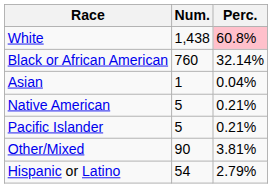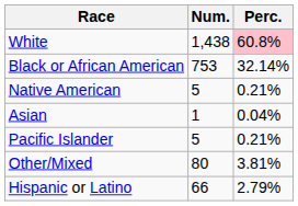 <table class="wikitable">
 <tr>
 <th>Race</th>
 <th>Num.</th>
 <th>Perc.</th>
 </tr>
 <tr>
 <td><a href='#'>White</a></td>
 <td>1,438</td>
 <td style="background: pink;">60.8%</td>
 </tr>
 <tr>
 <td><a href='#'>Black or African American</a></td>
-<td>760</td>
+<td>753</td>
 <td>32.14%</td>
+</tr>
+<tr>
+<td><a href='#'>Native American</a></td>
+<td>5</td>
+<td>0.21%</td>
 </tr>
 <tr>
 <td><a href='#'>Asian</a></td>
 <td>1</td>
 <td>0.04%</td>
-</tr>
-<tr>
-<td><a href='#'>Native American</a></td>
-<td>5</td>
-<td>0.21%</td>
 </tr>
 <tr>
 <td><a href='#'>Pacific Islander</a></td>
 <td>5</td>
 <td>0.21%</td>
 </tr>
 <tr>
 <td><a href='#'>Other/Mixed</a></td>
-<td>90</td>
+<td>80</td>
 <td>3.81%</td>
 </tr>
 <tr>
 <td><a href='#'>Hispanic</a> or <a href='#'>Latino</a></td>
-<td>54</td>
+<td>66</td>
 <td>2.79%</td>
 </tr>
 </table>
